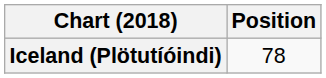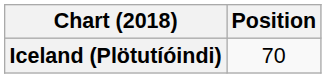 <table class="wikitable plainrowheaders" style="text-align:center">
 <tr>
 <th scope="col">Chart (2018)</th>
 <th scope="col">Position</th>
 </tr>
 <tr>
 <th scope="row">Iceland (Plötutíóindi)</th>
-<td>78</td>
+<td>70</td>
 </tr>
 </table>
